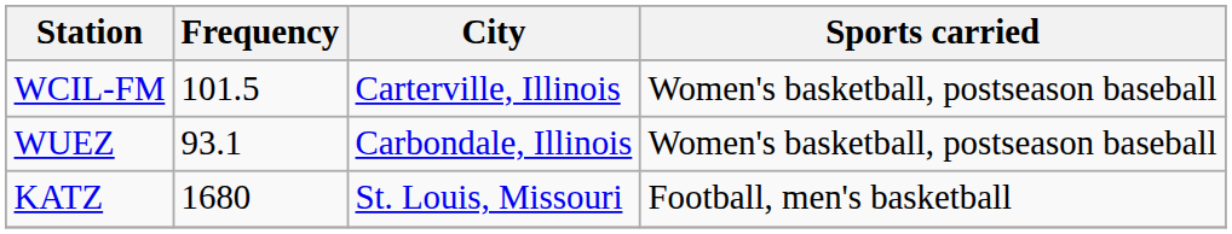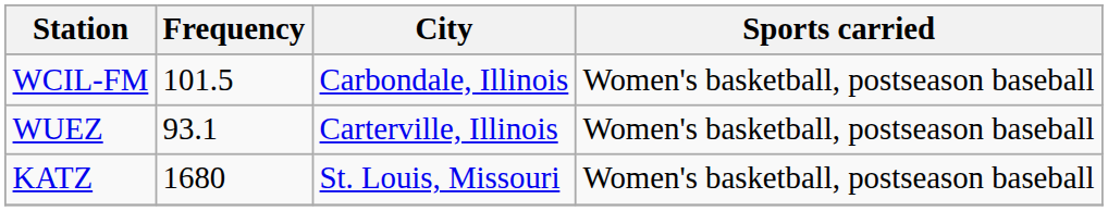 <table class="wikitable sortable">
 <tr>
 <th>Station</th>
 <th>Frequency</th>
 <th>City</th>
 <th>Sports carried</th>
 </tr>
 <tr>
 <td><a href='#'>WCIL-FM</a></td>
 <td>101.5</td>
-<td><a href='#'>Carterville, Illinois</a></td>
+<td><a href='#'>Carbondale, Illinois</a></td>
 <td>Women's basketball, postseason baseball</td>
 </tr>
 <tr>
 <td><a href='#'>WUEZ</a></td>
 <td>93.1</td>
-<td><a href='#'>Carbondale, Illinois</a></td>
+<td><a href='#'>Carterville, Illinois</a></td>
 <td>Women's basketball, postseason baseball</td>
 </tr>
 <tr>
 <td><a href='#'>KATZ</a></td>
 <td>1680</td>
 <td><a href='#'>St. Louis, Missouri</a></td>
-<td>Football, men's basketball</td>
+<td>Women's basketball, postseason baseball</td>
 </tr>
 <tr>
 </tr>
 </table>
